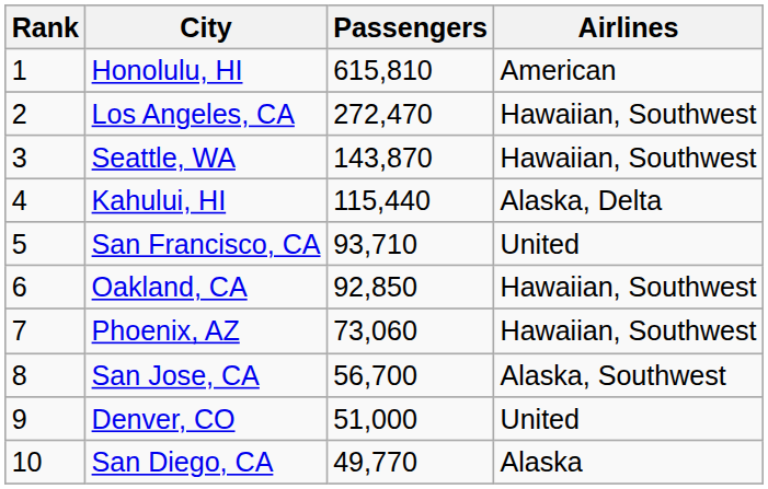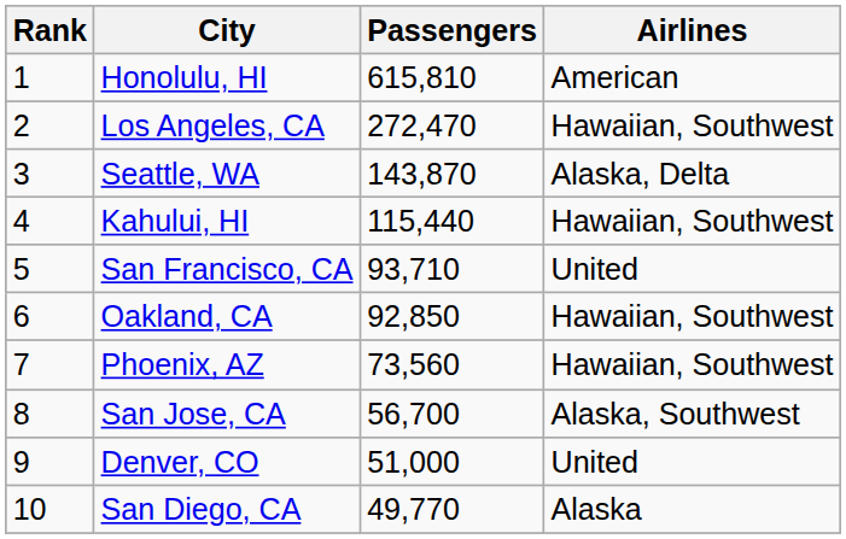 <table class="wikitable" style="font-size: 95%" width= align=>
 <tr>
 <th>Rank</th>
 <th>City</th>
 <th>Passengers</th>
 <th>Airlines</th>
 </tr>
 <tr>
 <td>1</td>
 <td><a href='#'>Honolulu, HI</a></td>
 <td>615,810</td>
 <td>American</td>
 </tr>
 <tr>
 <td>2</td>
 <td><a href='#'>Los Angeles, CA</a></td>
 <td>272,470</td>
 <td>Hawaiian, Southwest</td>
 </tr>
 <tr>
 <td>3</td>
 <td><a href='#'>Seattle, WA</a></td>
 <td>143,870</td>
-<td>Hawaiian, Southwest</td>
+<td>Alaska, Delta</td>
 </tr>
 <tr>
 <td>4</td>
 <td><a href='#'>Kahului, HI</a></td>
 <td>115,440</td>
-<td>Alaska, Delta</td>
+<td>Hawaiian, Southwest</td>
 </tr>
 <tr>
 <td>5</td>
 <td><a href='#'>San Francisco, CA</a></td>
 <td>93,710</td>
 <td>United</td>
 </tr>
 <tr>
 <td>6</td>
 <td><a href='#'>Oakland, CA</a></td>
 <td>92,850</td>
 <td>Hawaiian, Southwest</td>
 </tr>
 <tr>
 <td>7</td>
 <td><a href='#'>Phoenix, AZ</a></td>
-<td>73,060</td>
+<td>73,560</td>
 <td>Hawaiian, Southwest</td>
 </tr>
 <tr>
 <td>8</td>
 <td><a href='#'>San Jose, CA</a></td>
 <td>56,700</td>
 <td>Alaska, Southwest</td>
 </tr>
 <tr>
 <td>9</td>
 <td><a href='#'>Denver, CO</a></td>
 <td>51,000</td>
 <td>United</td>
 </tr>
 <tr>
 <td>10</td>
 <td><a href='#'>San Diego, CA</a></td>
 <td>49,770</td>
 <td>Alaska</td>
 </tr>
 </table>
